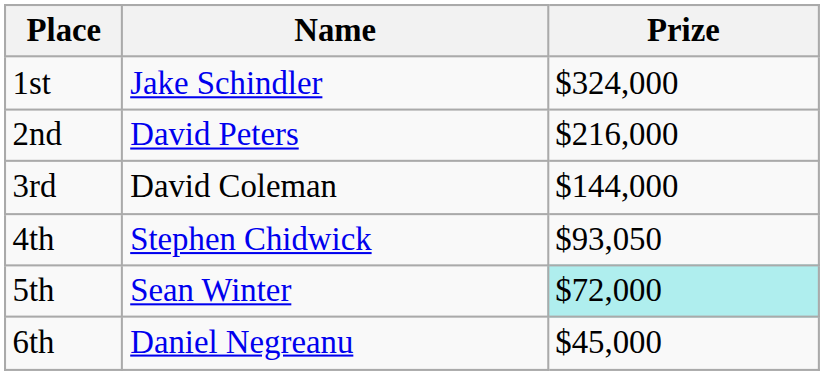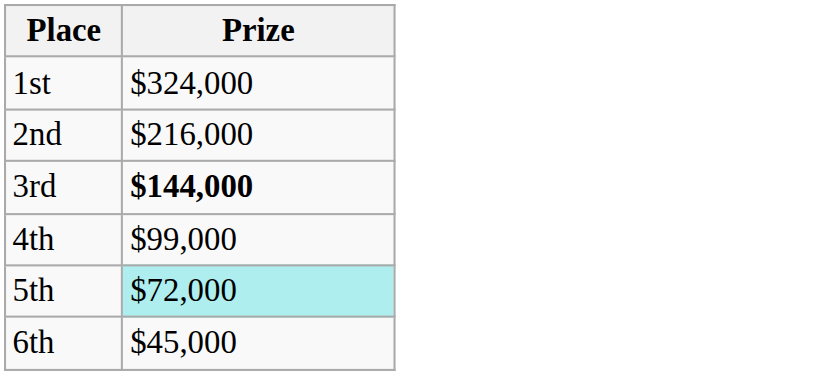 <table class="wikitable">
 <tr>
 <th width="50">Place</th>
-<th width="200">Name</th>
 <th width="125">Prize</th>
 </tr>
 <tr>
 <td>1st</td>
-<td> <a href='#'>Jake Schindler</a></td>
 <td>$324,000</td>
 </tr>
 <tr>
 <td>2nd</td>
-<td> <a href='#'>David Peters</a></td>
 <td>$216,000</td>
 </tr>
 <tr>
 <td>3rd</td>
-<td> David Coleman</td>
-<td>$144,000</td>
+<td><strong>$144,000</strong></td>
 </tr>
 <tr>
 <td>4th</td>
-<td> <a href='#'>Stephen Chidwick</a></td>
-<td>$93,050</td>
+<td>$99,000</td>
 </tr>
 <tr>
 <td>5th</td>
-<td> <a href='#'>Sean Winter</a></td>
 <td style="background: paleturquoise;">$72,000</td>
 </tr>
 <tr>
 <td>6th</td>
-<td> <a href='#'>Daniel Negreanu</a></td>
 <td>$45,000</td>
 </tr>
 </table>
